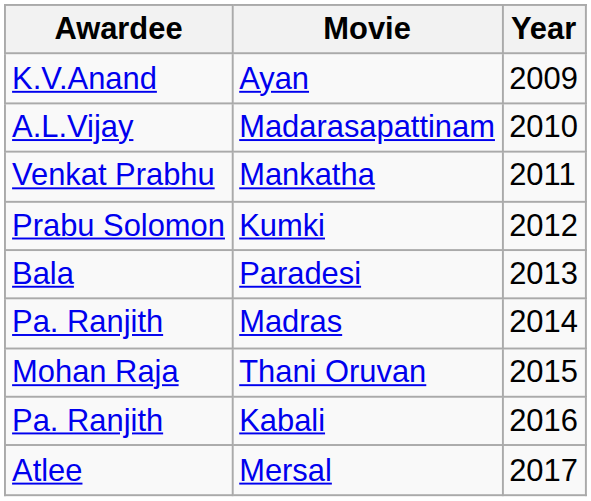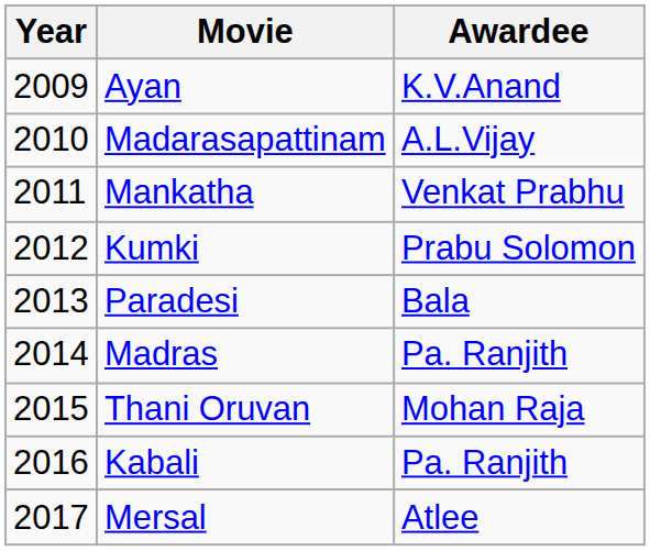 <table class="wikitable">
 <tr>
+<th>Year</th>
+<th>Movie</th>
 <th>Awardee</th>
-<th>Movie</th>
-<th>Year</th>
 </tr>
 <tr>
+<td>2009</td>
+<td><a href='#'>Ayan</a></td>
 <td><a href='#'>K.V.Anand</a></td>
-<td><a href='#'>Ayan</a></td>
-<td>2009</td>
 </tr>
 <tr>
+<td>2010</td>
+<td><a href='#'>Madarasapattinam</a></td>
 <td><a href='#'>A.L.Vijay</a></td>
-<td><a href='#'>Madarasapattinam</a></td>
-<td>2010</td>
 </tr>
 <tr>
+<td>2011</td>
+<td><a href='#'>Mankatha</a></td>
 <td><a href='#'>Venkat Prabhu</a></td>
-<td><a href='#'>Mankatha</a></td>
-<td>2011</td>
 </tr>
 <tr>
+<td>2012</td>
+<td><a href='#'>Kumki</a></td>
 <td><a href='#'>Prabu Solomon</a></td>
-<td><a href='#'>Kumki</a></td>
-<td>2012</td>
 </tr>
 <tr>
+<td>2013</td>
+<td><a href='#'>Paradesi</a></td>
 <td><a href='#'>Bala</a></td>
-<td><a href='#'>Paradesi</a></td>
-<td>2013</td>
 </tr>
 <tr>
+<td>2014</td>
+<td><a href='#'>Madras</a></td>
 <td><a href='#'>Pa. Ranjith</a></td>
-<td><a href='#'>Madras</a></td>
-<td>2014</td>
 </tr>
 <tr>
+<td>2015</td>
+<td><a href='#'>Thani Oruvan</a></td>
 <td><a href='#'>Mohan Raja</a></td>
-<td><a href='#'>Thani Oruvan</a></td>
-<td>2015</td>
 </tr>
 <tr>
+<td>2016</td>
+<td><a href='#'>Kabali</a></td>
 <td><a href='#'>Pa. Ranjith</a></td>
-<td><a href='#'>Kabali</a></td>
-<td>2016</td>
 </tr>
 <tr>
+<td>2017</td>
+<td><a href='#'>Mersal</a></td>
 <td><a href='#'>Atlee</a></td>
-<td><a href='#'>Mersal</a></td>
-<td>2017</td>
 </tr>
 </table>
